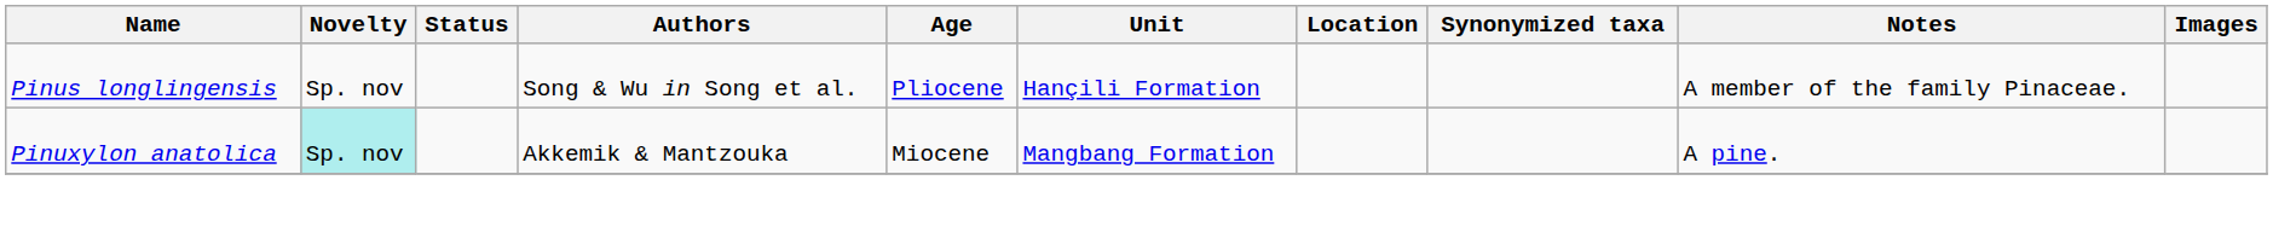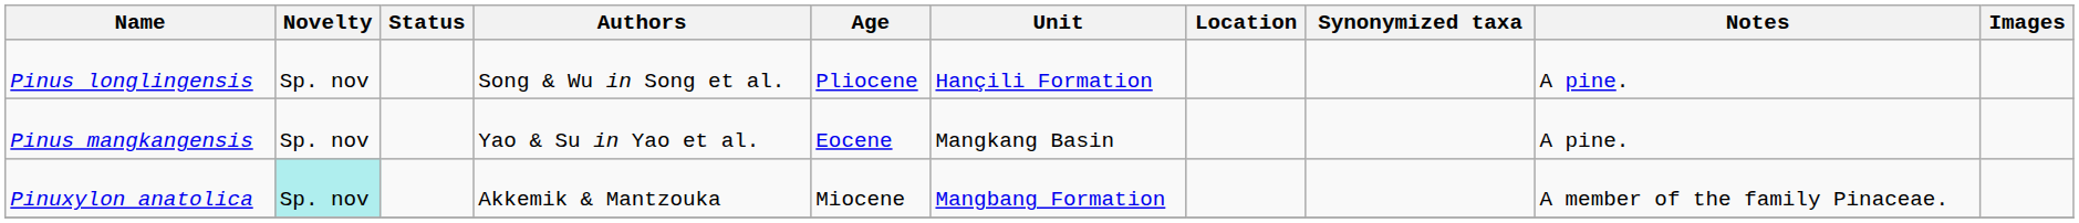 <table class="wikitable sortable" align="center" width="100%">
 <tr>
 <th>Name</th>
 <th>Novelty</th>
 <th>Status</th>
 <th>Authors</th>
 <th>Age</th>
 <th>Unit</th>
 <th>Location</th>
 <th>Synonymized taxa</th>
 <th>Notes</th>
 <th>Images</th>
 </tr>
 <tr>
 <td><br><em><a href='#'>Pinus longlingensis</a></em></td>
 <td><br>Sp. nov</td>
 <td></td>
 <td><br>Song & Wu <em>in</em> Song et al.</td>
 <td><br><a href='#'>Pliocene</a></td>
 <td><br><a href='#'>Hançili Formation</a></td>
 <td><br></td>
 <td></td>
-<td><br>A member of the family Pinaceae.</td>
+<td><br>A <a href='#'>pine</a>.</td>
+<td></td>
+</tr>
+<tr>
+<td><br><em><a href='#'>Pinus mangkangensis</a></em></td>
+<td><br>Sp. nov</td>
+<td></td>
+<td><br>Yao & Su <em>in</em> Yao et al.</td>
+<td><br><a href='#'>Eocene</a></td>
+<td><br>Mangkang Basin</td>
+<td><br></td>
+<td></td>
+<td><br>A pine.</td>
 <td></td>
 </tr>
 <tr>
 <td><br><em><a href='#'>Pinuxylon anatolica</a></em></td>
 <td style="background: paleturquoise;"><br>Sp. nov</td>
 <td></td>
 <td><br>Akkemik & Mantzouka</td>
 <td><br>Miocene</td>
 <td><br><a href='#'>Mangbang Formation</a></td>
 <td><br></td>
 <td></td>
-<td><br>A <a href='#'>pine</a>.</td>
+<td><br>A member of the family Pinaceae.</td>
 <td></td>
 </tr>
 <tr>
 </tr>
 </table>
